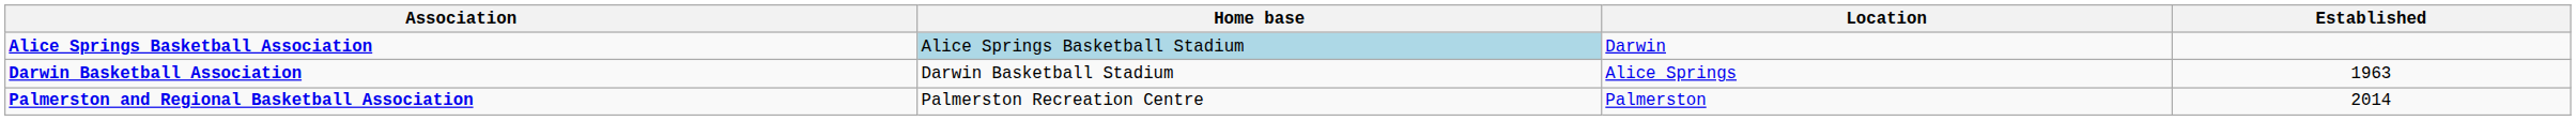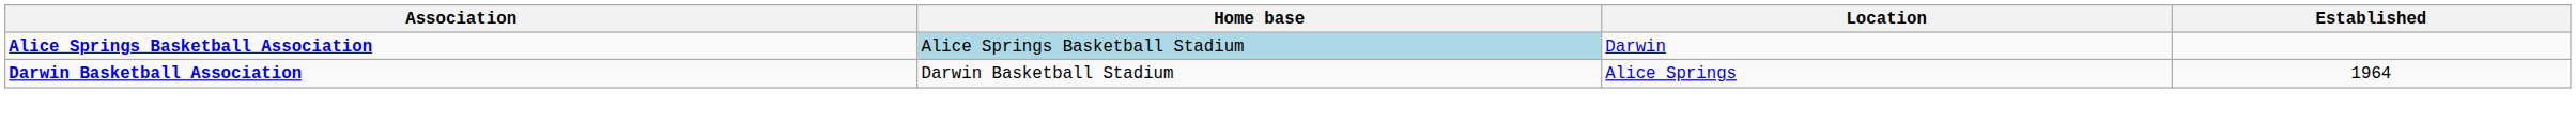 <table class="wikitable" style="width:100%; text-align:left">
 <tr>
 <th style="width:16%">Association</th>
 <th style="width:12%">Home base</th>
 <th style="width:10%">Location</th>
 <th style="width:7%">Established</th>
 </tr>
 <tr>
 <td><strong><a href='#'>Alice Springs Basketball Association</a></strong></td>
 <td style="background: lightblue;">Alice Springs Basketball Stadium</td>
 <td><a href='#'>Darwin</a></td>
 <td align=center></td>
 </tr>
 <tr>
 <td><strong><a href='#'>Darwin Basketball Association</a></strong></td>
 <td>Darwin Basketball Stadium</td>
 <td><a href='#'>Alice Springs</a></td>
-<td align=center>1963</td>
-</tr>
-<tr>
-<td><strong><a href='#'>Palmerston and Regional Basketball Association</a></strong></td>
-<td>Palmerston Recreation Centre</td>
-<td><a href='#'>Palmerston</a></td>
-<td align=center>2014</td>
+<td align=center>1964</td>
 </tr>
 </table>
